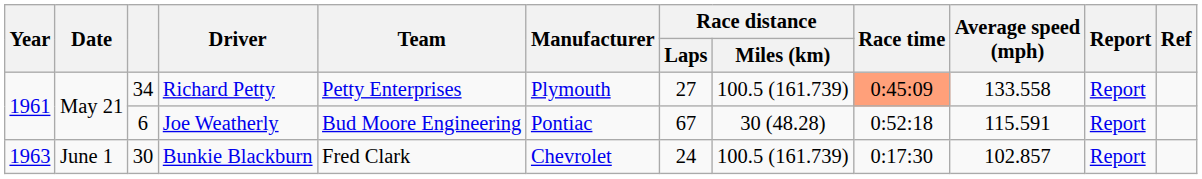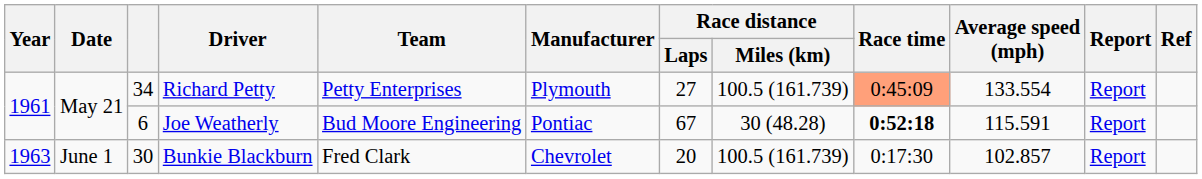 <table class="wikitable" style="font-size: 95%;">
 <tr>
 <th rowspan="2">Year</th>
 <th rowspan="2">Date</th>
 <th rowspan="2"></th>
 <th rowspan="2">Driver</th>
 <th rowspan="2">Team</th>
 <th rowspan="2">Manufacturer</th>
 <th colspan="2">Race distance</th>
 <th rowspan="2">Race time</th>
 <th rowspan="2">Average speed<br>(mph)</th>
 <th rowspan="2">Report</th>
 <th rowspan="2">Ref</th>
 </tr>
 <tr>
 <th>Laps</th>
 <th>Miles (km)</th>
 </tr>
 <tr>
 <td rowspan="2"><a href='#'>1961</a></td>
 <td rowspan="2">May 21</td>
 <td align="center">34</td>
 <td><a href='#'>Richard Petty</a></td>
 <td><a href='#'>Petty Enterprises</a></td>
 <td><a href='#'>Plymouth</a></td>
 <td style="text-align:center;">27</td>
 <td style="text-align:center;">100.5 (161.739)</td>
 <td style="background: lightsalmon; text-align:center;">0:45:09</td>
-<td style="text-align:center;">133.558</td>
+<td style="text-align:center;">133.554</td>
 <td><a href='#'>Report</a></td>
 <td style="text-align:center;"></td>
 </tr>
 <tr>
 <td align="center">6</td>
 <td><a href='#'>Joe Weatherly</a></td>
 <td><a href='#'>Bud Moore Engineering</a></td>
 <td><a href='#'>Pontiac</a></td>
 <td style="text-align:center;">67</td>
 <td style="text-align:center;">30 (48.28)</td>
-<td style="text-align:center;">0:52:18</td>
+<td style="text-align:center;"><strong>0:52:18</strong></td>
 <td style="text-align:center;">115.591</td>
 <td><a href='#'>Report</a></td>
 <td style="text-align:center;"></td>
 </tr>
 <tr>
 <td><a href='#'>1963</a></td>
 <td>June 1</td>
 <td align="center">30</td>
 <td><a href='#'>Bunkie Blackburn</a></td>
 <td>Fred Clark</td>
 <td><a href='#'>Chevrolet</a></td>
-<td style="text-align:center;">24</td>
+<td style="text-align:center;">20</td>
 <td style="text-align:center;">100.5 (161.739)</td>
 <td style="text-align:center;">0:17:30</td>
 <td style="text-align:center;">102.857</td>
 <td><a href='#'>Report</a></td>
 <td style="text-align:center;"></td>
 </tr>
 </table>
